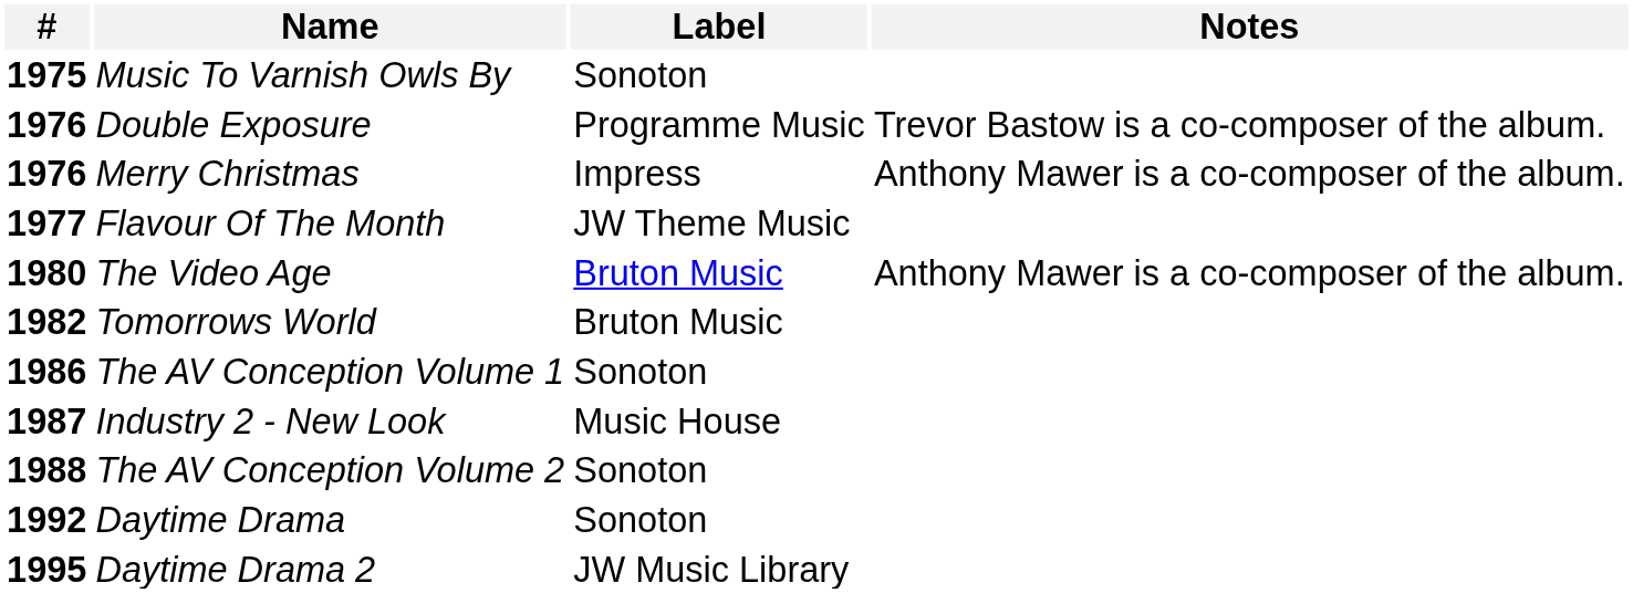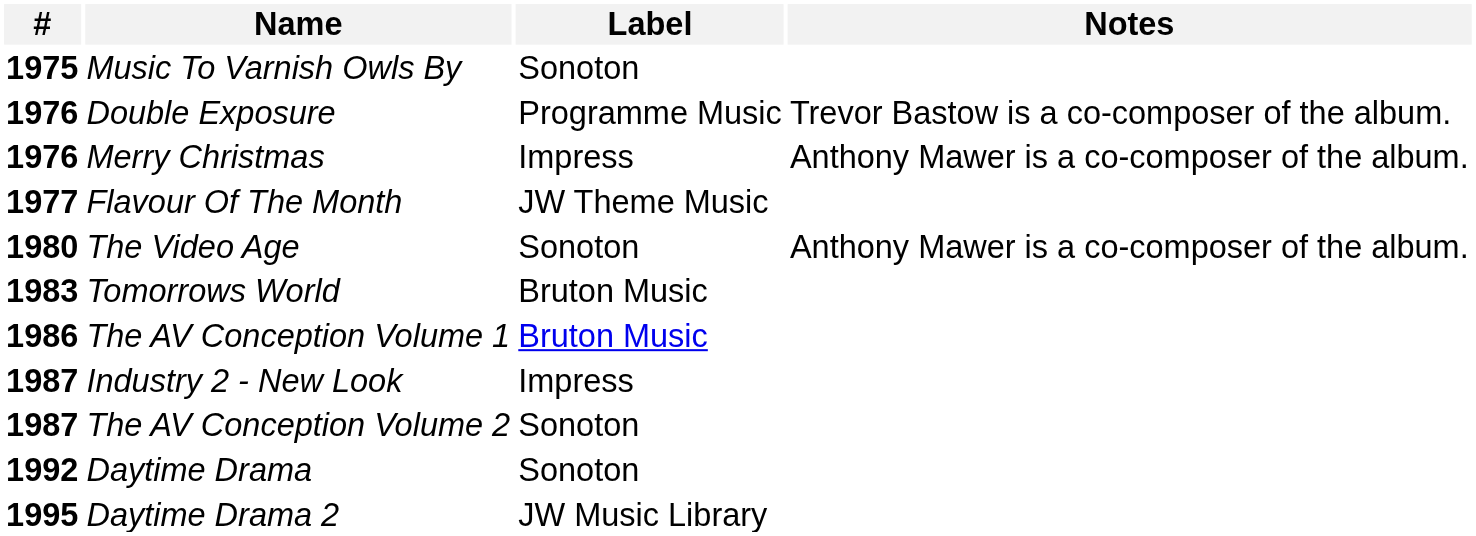 <table cellpadding="1" cellspacing="2" border="0" style="font-size:100%; border: border-collapse:collapse;">
 <tr style="background:#F2F2F2;">
 <th>#</th>
 <th>Name</th>
 <th>Label</th>
 <th>Notes</th>
 </tr>
 <tr>
 <td><strong>1975</strong></td>
 <td><em>Music To Varnish Owls By</em></td>
 <td>Sonoton</td>
 <td></td>
 </tr>
 <tr>
 <td><strong>1976</strong></td>
 <td><em>Double Exposure</em></td>
 <td>Programme Music</td>
 <td>Trevor Bastow is a co-composer of the album.</td>
 </tr>
 <tr>
 <td><strong>1976</strong></td>
 <td><em>Merry Christmas</em></td>
 <td>Impress</td>
 <td>Anthony Mawer is a co-composer of the album.</td>
 </tr>
 <tr>
 <td><strong>1977</strong></td>
 <td><em>Flavour Of The Month</em></td>
 <td>JW Theme Music</td>
 <td></td>
 </tr>
 <tr>
 <td><strong>1980</strong></td>
 <td><em>The Video Age</em></td>
-<td><a href='#'>Bruton Music</a></td>
+<td>Sonoton</td>
 <td>Anthony Mawer is a co-composer of the album.</td>
 </tr>
 <tr>
-<td><strong>1982</strong></td>
+<td><strong>1983</strong></td>
 <td><em>Tomorrows World</em></td>
 <td>Bruton Music</td>
 <td></td>
 </tr>
 <tr>
 <td><strong>1986</strong></td>
 <td><em>The AV Conception Volume 1</em></td>
-<td>Sonoton</td>
+<td><a href='#'>Bruton Music</a></td>
 <td></td>
 </tr>
 <tr>
 <td><strong>1987</strong></td>
 <td><em>Industry 2 - New Look</em></td>
-<td>Music House</td>
+<td>Impress</td>
 <td></td>
 </tr>
 <tr>
-<td><strong>1988</strong></td>
+<td><strong>1987</strong></td>
 <td><em>The AV Conception Volume 2 </em></td>
 <td>Sonoton</td>
 <td></td>
 </tr>
 <tr>
 <td><strong>1992</strong></td>
 <td><em>Daytime Drama </em></td>
 <td>Sonoton</td>
 <td></td>
 </tr>
 <tr>
 <td><strong>1995</strong></td>
 <td><em>Daytime Drama 2 </em></td>
 <td>JW Music Library</td>
 <td></td>
 </tr>
 </table>
